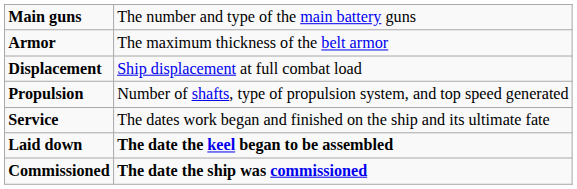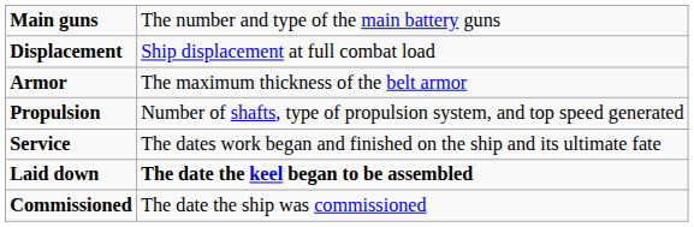 <table class="wikitable" border="1">
 <tr>
 <td><strong>Main guns</strong></td>
 <td>The number and type of the <a href='#'>main battery</a> guns</td>
 </tr>
 <tr>
+<td><strong>Displacement</strong></td>
+<td><a href='#'>Ship displacement</a> at full combat load</td>
+</tr>
+<tr>
 <td><strong>Armor</strong></td>
 <td>The maximum thickness of the <a href='#'>belt armor</a></td>
-</tr>
-<tr>
-<td><strong>Displacement</strong></td>
-<td><a href='#'>Ship displacement</a> at full combat load</td>
 </tr>
 <tr>
 <td><strong>Propulsion</strong></td>
 <td>Number of <a href='#'>shafts</a>, type of propulsion system, and top speed generated</td>
 </tr>
 <tr>
 <td><strong>Service</strong></td>
 <td>The dates work began and finished on the ship and its ultimate fate</td>
 </tr>
 <tr>
 <td><strong>Laid down</strong></td>
 <td><strong>The date the <a href='#'>keel</a> began to be assembled</strong></td>
 </tr>
 <tr>
 <td><strong>Commissioned</strong></td>
-<td><strong>The date the ship was <a href='#'>commissioned</a></strong></td>
+<td>The date the ship was <a href='#'>commissioned</a></td>
 </tr>
 </table>
